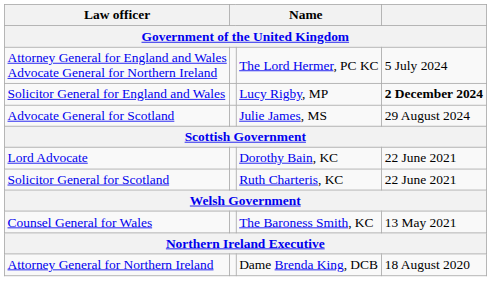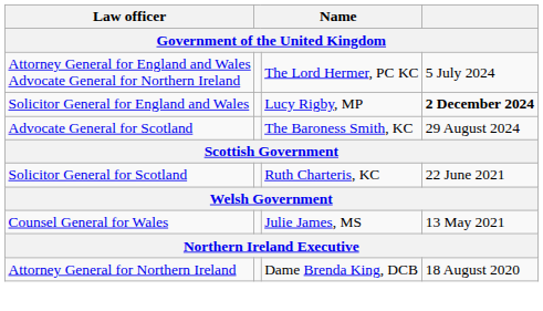 <table class="wikitable">
 <tr>
 <th>Law officer</th>
 <th colspan="2">Name</th>
 <th></th>
 </tr>
 <tr>
 <th colspan="4"><a href='#'>Government of the United Kingdom</a></th>
 </tr>
 <tr>
 <td><a href='#'>Attorney General for England and Wales</a><br><a href='#'>Advocate General for Northern Ireland</a></td>
 <td></td>
 <td><a href='#'>The Lord Hermer</a>, PC KC</td>
 <td>5 July 2024</td>
 </tr>
 <tr>
 <td><a href='#'>Solicitor General for England and Wales</a></td>
 <td></td>
 <td><a href='#'>Lucy Rigby</a>, MP</td>
 <td><strong>2 December 2024</strong></td>
 </tr>
 <tr>
 <td><a href='#'>Advocate General for Scotland</a></td>
 <td></td>
-<td><a href='#'>Julie James</a>, MS</td>
+<td><a href='#'>The Baroness Smith</a>, KC</td>
 <td>29 August 2024</td>
 </tr>
 <tr>
 <th colspan="4"><a href='#'>Scottish Government</a></th>
-</tr>
-<tr>
-<td><a href='#'>Lord Advocate</a></td>
-<td></td>
-<td><a href='#'>Dorothy Bain</a>, KC</td>
-<td>22 June 2021</td>
 </tr>
 <tr>
 <td><a href='#'>Solicitor General for Scotland</a></td>
 <td></td>
 <td><a href='#'>Ruth Charteris</a>, KC</td>
 <td>22 June 2021</td>
 </tr>
 <tr>
 <th colspan="4"><a href='#'>Welsh Government</a></th>
 </tr>
 <tr>
 <td><a href='#'>Counsel General for Wales</a></td>
 <td></td>
-<td><a href='#'>The Baroness Smith</a>, KC</td>
+<td><a href='#'>Julie James</a>, MS</td>
 <td>13 May 2021</td>
 </tr>
 <tr>
 <th colspan="4"><a href='#'>Northern Ireland Executive</a></th>
 </tr>
 <tr>
 <td><a href='#'>Attorney General for Northern Ireland</a></td>
 <td></td>
 <td>Dame <a href='#'>Brenda King</a>, DCB</td>
 <td>18 August 2020</td>
 </tr>
 </table>
